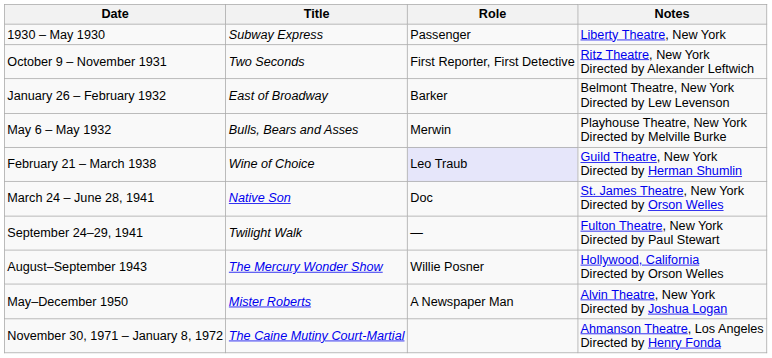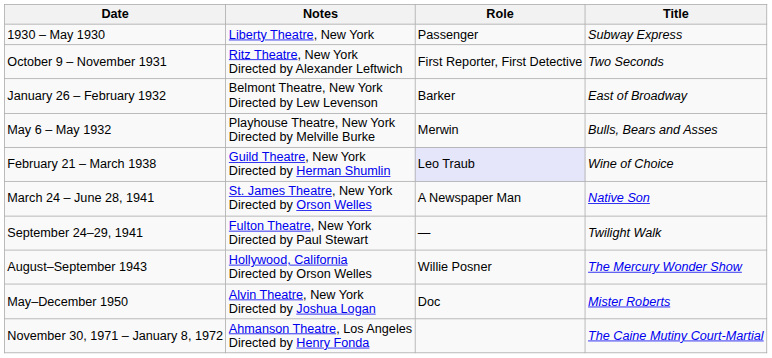 <table class="wikitable">
 <tr>
 <th>Date</th>
+<th>Notes</th>
+<th>Role</th>
 <th>Title</th>
-<th>Role</th>
-<th>Notes</th>
 </tr>
 <tr>
 <td>1930 – May 1930</td>
+<td><a href='#'>Liberty Theatre</a>, New York</td>
+<td>Passenger</td>
 <td><em>Subway Express</em></td>
-<td>Passenger</td>
-<td><a href='#'>Liberty Theatre</a>, New York</td>
 </tr>
 <tr>
 <td>October 9 – November 1931</td>
+<td><a href='#'>Ritz Theatre</a>, New York<br> Directed by Alexander Leftwich</td>
+<td>First Reporter, First Detective</td>
 <td><em>Two Seconds</em></td>
-<td>First Reporter, First Detective</td>
-<td><a href='#'>Ritz Theatre</a>, New York<br> Directed by Alexander Leftwich</td>
 </tr>
 <tr>
 <td>January 26 – February 1932</td>
+<td>Belmont Theatre, New York<br>Directed by Lew Levenson</td>
+<td>Barker</td>
 <td><em>East of Broadway</em></td>
-<td>Barker</td>
-<td>Belmont Theatre, New York<br>Directed by Lew Levenson</td>
 </tr>
 <tr>
 <td>May 6 – May 1932</td>
+<td>Playhouse Theatre, New York<br>Directed by Melville Burke</td>
+<td>Merwin</td>
 <td><em>Bulls, Bears and Asses</em></td>
-<td>Merwin</td>
-<td>Playhouse Theatre, New York<br>Directed by Melville Burke</td>
 </tr>
 <tr>
 <td>February 21 – March 1938</td>
+<td><a href='#'>Guild Theatre</a>, New York<br>Directed by <a href='#'>Herman Shumlin</a></td>
+<td style="background: lavender;">Leo Traub</td>
 <td><em>Wine of Choice</em></td>
-<td style="background: lavender;">Leo Traub</td>
-<td><a href='#'>Guild Theatre</a>, New York<br>Directed by <a href='#'>Herman Shumlin</a></td>
 </tr>
 <tr>
 <td>March 24 – June 28, 1941</td>
+<td><a href='#'>St. James Theatre</a>, New York<br>Directed by <a href='#'>Orson Welles</a></td>
+<td>A Newspaper Man</td>
 <td><em><a href='#'>Native Son</a></em></td>
-<td>Doc</td>
-<td><a href='#'>St. James Theatre</a>, New York<br>Directed by <a href='#'>Orson Welles</a></td>
 </tr>
 <tr>
 <td>September 24–29, 1941</td>
+<td><a href='#'>Fulton Theatre</a>, New York<br> Directed by Paul Stewart</td>
+<td>—</td>
 <td><em>Twilight Walk</em></td>
-<td>—</td>
-<td><a href='#'>Fulton Theatre</a>, New York<br> Directed by Paul Stewart</td>
 </tr>
 <tr>
 <td>August–September 1943</td>
+<td><a href='#'>Hollywood, California</a><br>Directed by Orson Welles</td>
+<td>Willie Posner</td>
 <td><em><a href='#'>The Mercury Wonder Show</a></em></td>
-<td>Willie Posner</td>
-<td><a href='#'>Hollywood, California</a><br>Directed by Orson Welles</td>
 </tr>
 <tr>
 <td>May–December 1950</td>
+<td><a href='#'>Alvin Theatre</a>, New York<br>Directed by <a href='#'>Joshua Logan</a></td>
+<td>Doc</td>
 <td><em><a href='#'>Mister Roberts</a></em></td>
-<td>A Newspaper Man</td>
-<td><a href='#'>Alvin Theatre</a>, New York<br>Directed by <a href='#'>Joshua Logan</a></td>
 </tr>
 <tr>
 <td>November 30, 1971 – January 8, 1972</td>
+<td><a href='#'>Ahmanson Theatre</a>, Los Angeles<br>Directed by <a href='#'>Henry Fonda</a></td>
+<td></td>
 <td><em><a href='#'>The Caine Mutiny Court-Martial</a></em></td>
-<td></td>
-<td><a href='#'>Ahmanson Theatre</a>, Los Angeles<br>Directed by <a href='#'>Henry Fonda</a></td>
 </tr>
 </table>
